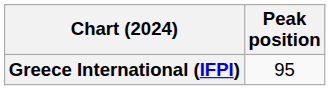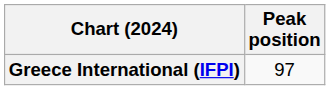 <table class="wikitable plainrowheaders sortable" style="text-align:center">
 <tr>
 <th>Chart (2024)</th>
 <th>Peak<br>position</th>
 </tr>
 <tr>
 <th scope="row">Greece International (<a href='#'>IFPI</a>)</th>
-<td>95</td>
+<td>97</td>
 </tr>
 </table>
